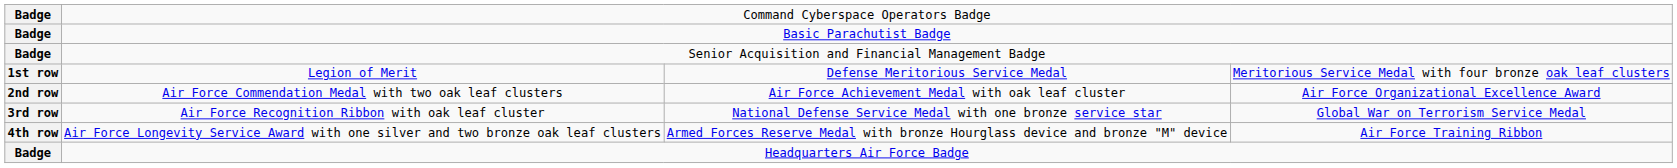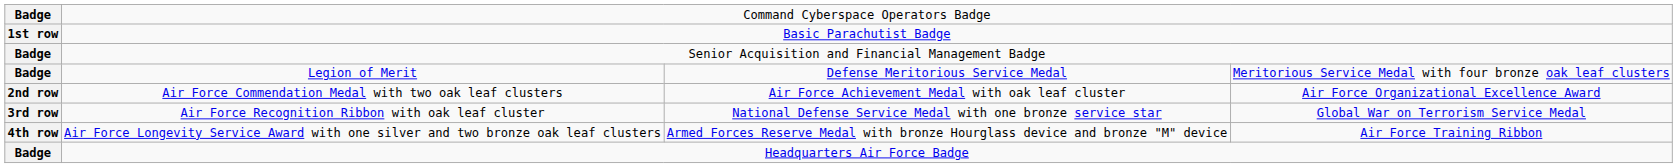 <table class="wikitable" style="margin:1em auto; text-align:center;">
 <tr>
 <th>Badge</th>
 <td colspan="12">Command Cyberspace Operators Badge</td>
 </tr>
 <tr>
-<th>Badge</th>
+<th>1st row</th>
 <td colspan="12"><a href='#'>Basic Parachutist Badge</a></td>
 </tr>
 <tr>
 <th>Badge</th>
 <td colspan="12">Senior Acquisition and Financial Management Badge</td>
 </tr>
 <tr>
-<th>1st row</th>
+<th>Badge</th>
 <td colspan="4"><a href='#'>Legion of Merit</a></td>
 <td colspan="4"><a href='#'>Defense Meritorious Service Medal</a></td>
 <td colspan="4"><a href='#'>Meritorious Service Medal</a> with four bronze <a href='#'>oak leaf clusters</a></td>
 </tr>
 <tr>
 <th>2nd row</th>
 <td colspan="4"><a href='#'>Air Force Commendation Medal</a> with two oak leaf clusters</td>
 <td colspan="4"><a href='#'>Air Force Achievement Medal</a> with oak leaf cluster</td>
 <td colspan="4"><a href='#'>Air Force Organizational Excellence Award</a></td>
 </tr>
 <tr>
 <th>3rd row</th>
 <td colspan="4"><a href='#'>Air Force Recognition Ribbon</a> with oak leaf cluster</td>
 <td colspan="4"><a href='#'>National Defense Service Medal</a> with one bronze <a href='#'>service star</a></td>
 <td colspan="4"><a href='#'>Global War on Terrorism Service Medal</a></td>
 </tr>
 <tr>
 <th>4th row</th>
 <td colspan="4"><a href='#'>Air Force Longevity Service Award</a> with one silver and two bronze oak leaf clusters</td>
 <td colspan="4"><a href='#'>Armed Forces Reserve Medal</a> with bronze Hourglass device and bronze "M" device</td>
 <td colspan="4"><a href='#'>Air Force Training Ribbon</a></td>
 </tr>
 <tr>
 <th>Badge</th>
 <td colspan="12"><a href='#'>Headquarters Air Force Badge</a></td>
 </tr>
 </table>
